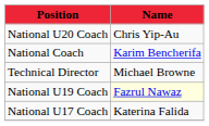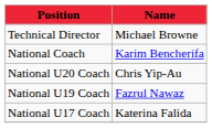 <table class="wikitable">
 <tr>
 <th style="background-color:#EE2536;"><span>Position</span></th>
 <th style="background-color:#EE2536;"><span>Name</span></th>
 </tr>
 <tr>
-<td>National U20 Coach</td>
-<td> Chris Yip-Au</td>
+<td>Technical Director</td>
+<td> Michael Browne</td>
 </tr>
 <tr>
 <td>National Coach</td>
 <td> <a href='#'>Karim Bencherifa</a></td>
 </tr>
 <tr>
-<td>Technical Director</td>
-<td> Michael Browne</td>
+<td>National U20 Coach</td>
+<td> Chris Yip-Au</td>
 </tr>
 <tr>
 <td>National U19 Coach</td>
-<td style="background: lightyellow;"> <a href='#'>Fazrul Nawaz</a></td>
+<td> <a href='#'>Fazrul Nawaz</a></td>
 </tr>
 <tr>
 <td>National U17 Coach</td>
 <td> Katerina Falida</td>
 </tr>
 <tr>
 </tr>
 </table>
